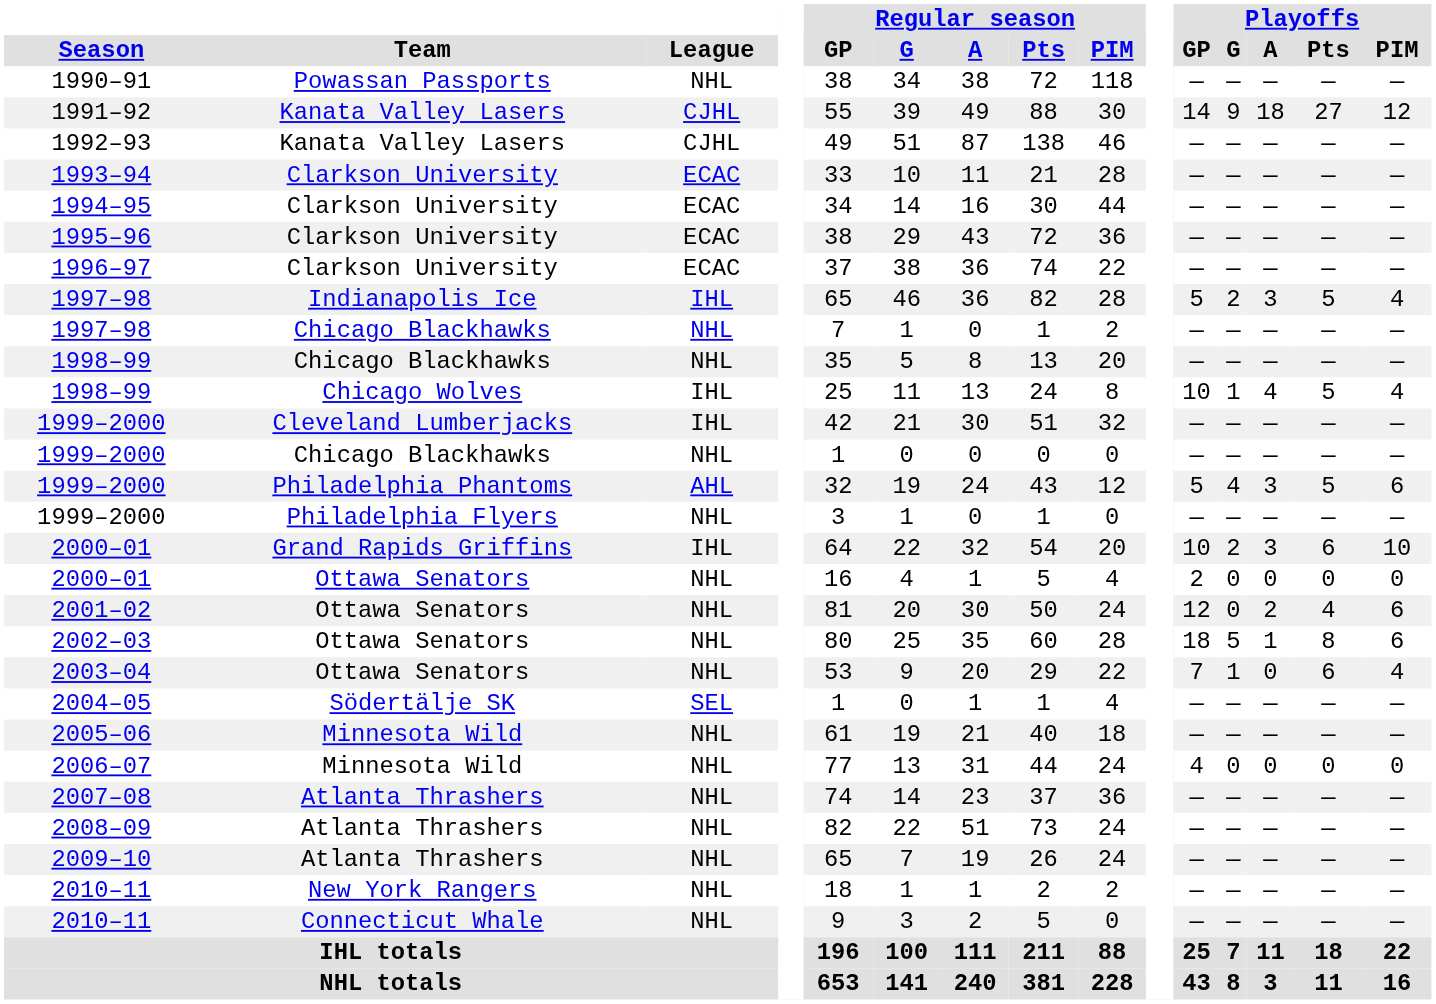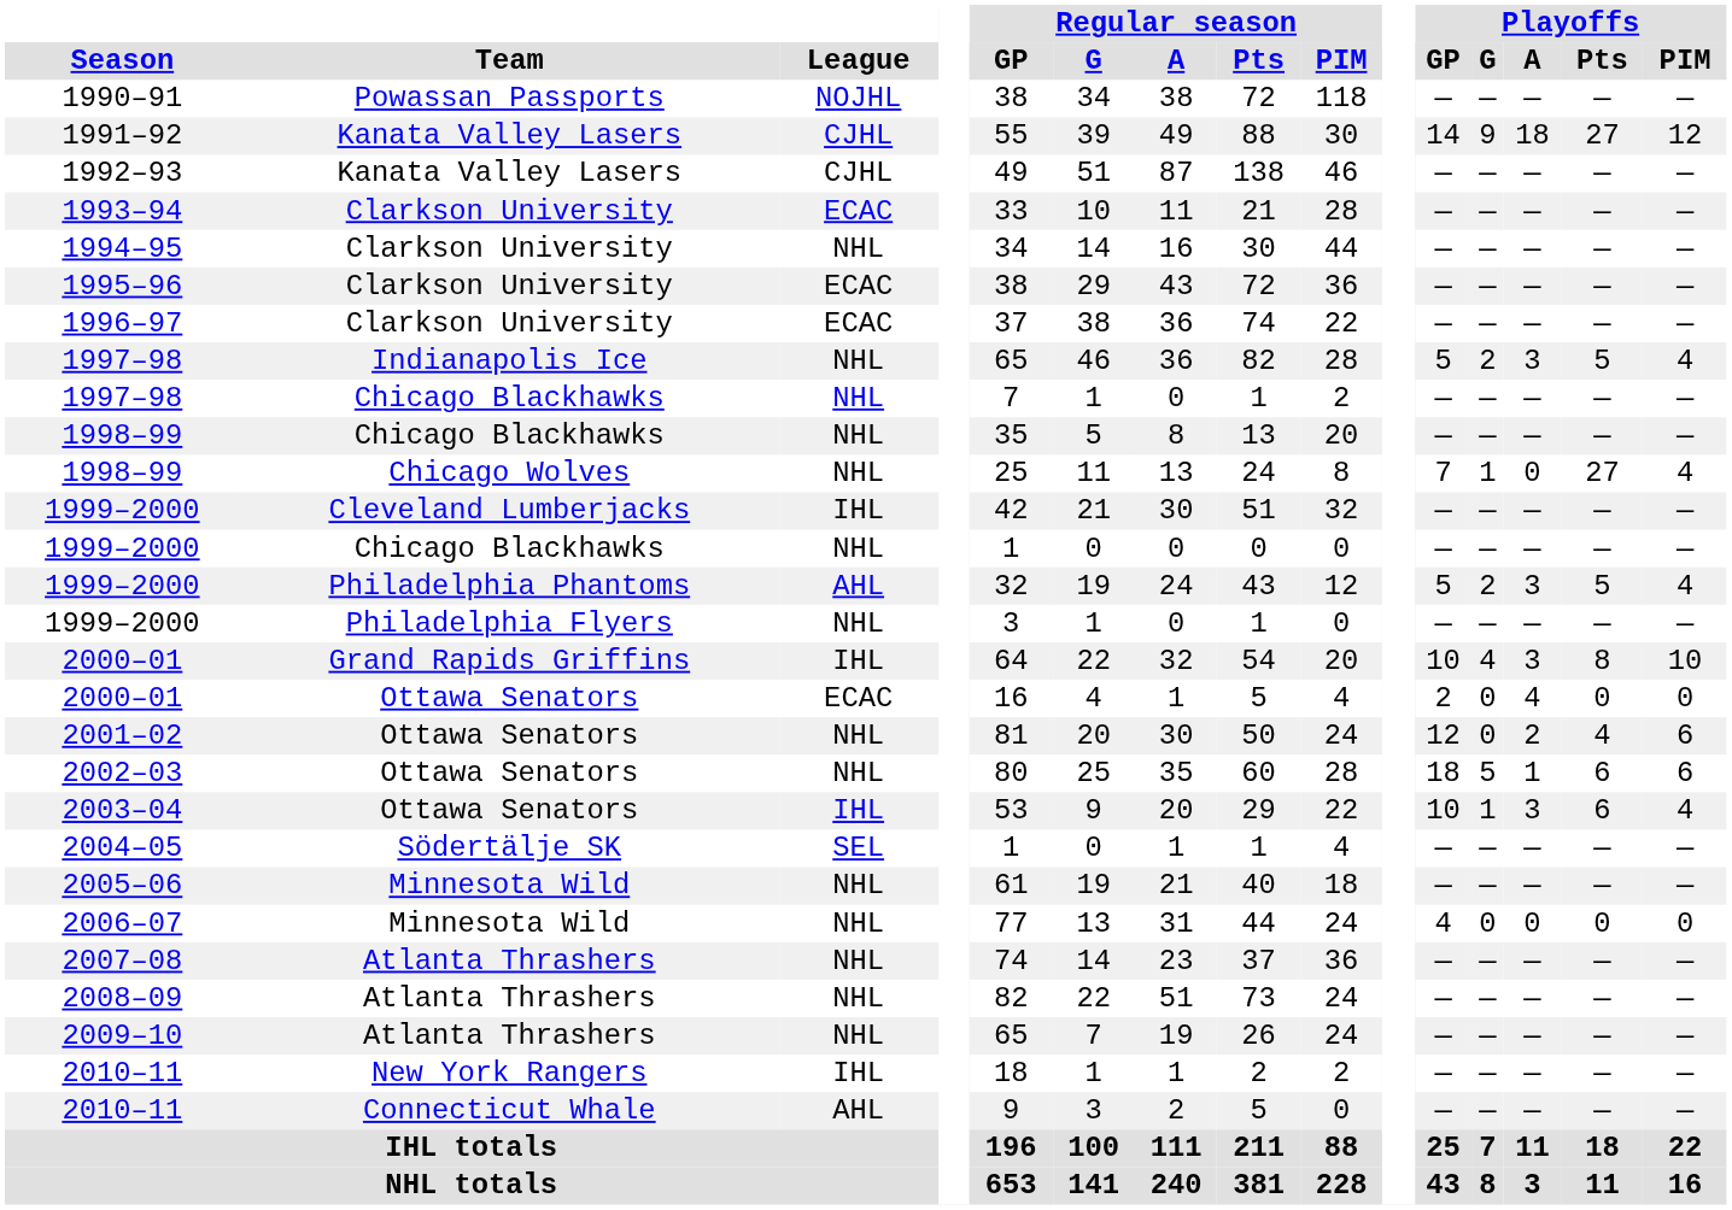 <table border="0" cellpadding="1" cellspacing="0" style="text-align:center; width:60em">
 <tr bgcolor="#e0e0e0">
 <th colspan="3" bgcolor="#ffffff"> </th>
 <th rowspan="99" bgcolor="#ffffff"> </th>
 <th colspan="5"><a href='#'>Regular season</a></th>
 <th rowspan="99" bgcolor="#ffffff"> </th>
 <th colspan="5"><a href='#'>Playoffs</a></th>
 </tr>
 <tr bgcolor="#e0e0e0">
 <th><a href='#'>Season</a></th>
 <th>Team</th>
 <th>League</th>
 <th>GP</th>
 <th><a href='#'>G</a></th>
 <th><a href='#'>A</a></th>
 <th><a href='#'>Pts</a></th>
 <th><a href='#'>PIM</a></th>
 <th>GP</th>
 <th>G</th>
 <th>A</th>
 <th>Pts</th>
 <th>PIM</th>
 </tr>
 <tr>
 <td>1990–91</td>
 <td><a href='#'>Powassan Passports</a></td>
-<td>NHL</td>
+<td><a href='#'>NOJHL</a></td>
 <td>38</td>
 <td>34</td>
 <td>38</td>
 <td>72</td>
 <td>118</td>
 <td>—</td>
 <td>—</td>
 <td>—</td>
 <td>—</td>
 <td>—</td>
 </tr>
 <tr bgcolor="#f0f0f0">
 <td>1991–92</td>
 <td><a href='#'>Kanata Valley Lasers</a></td>
 <td><a href='#'>CJHL</a></td>
 <td>55</td>
 <td>39</td>
 <td>49</td>
 <td>88</td>
 <td>30</td>
 <td>14</td>
 <td>9</td>
 <td>18</td>
 <td>27</td>
 <td>12</td>
 </tr>
 <tr>
 <td>1992–93</td>
 <td>Kanata Valley Lasers</td>
 <td>CJHL</td>
 <td>49</td>
 <td>51</td>
 <td>87</td>
 <td>138</td>
 <td>46</td>
 <td>—</td>
 <td>—</td>
 <td>—</td>
 <td>—</td>
 <td>—</td>
 </tr>
 <tr bgcolor="#f0f0f0">
 <td><a href='#'>1993–94</a></td>
 <td><a href='#'>Clarkson University</a></td>
 <td><a href='#'>ECAC</a></td>
 <td>33</td>
 <td>10</td>
 <td>11</td>
 <td>21</td>
 <td>28</td>
 <td>—</td>
 <td>—</td>
 <td>—</td>
 <td>—</td>
 <td>—</td>
 </tr>
 <tr>
 <td><a href='#'>1994–95</a></td>
 <td>Clarkson University</td>
-<td>ECAC</td>
+<td>NHL</td>
 <td>34</td>
 <td>14</td>
 <td>16</td>
 <td>30</td>
 <td>44</td>
 <td>—</td>
 <td>—</td>
 <td>—</td>
 <td>—</td>
 <td>—</td>
 </tr>
 <tr bgcolor="#f0f0f0">
 <td><a href='#'>1995–96</a></td>
 <td>Clarkson University</td>
 <td>ECAC</td>
 <td>38</td>
 <td>29</td>
 <td>43</td>
 <td>72</td>
 <td>36</td>
 <td>—</td>
 <td>—</td>
 <td>—</td>
 <td>—</td>
 <td>—</td>
 </tr>
 <tr>
 <td><a href='#'>1996–97</a></td>
 <td>Clarkson University</td>
 <td>ECAC</td>
 <td>37</td>
 <td>38</td>
 <td>36</td>
 <td>74</td>
 <td>22</td>
 <td>—</td>
 <td>—</td>
 <td>—</td>
 <td>—</td>
 <td>—</td>
 </tr>
 <tr bgcolor="#f0f0f0">
 <td><a href='#'>1997–98</a></td>
 <td><a href='#'>Indianapolis Ice</a></td>
-<td><a href='#'>IHL</a></td>
+<td>NHL</td>
 <td>65</td>
 <td>46</td>
 <td>36</td>
 <td>82</td>
 <td>28</td>
 <td>5</td>
 <td>2</td>
 <td>3</td>
 <td>5</td>
 <td>4</td>
 </tr>
 <tr>
 <td><a href='#'>1997–98</a></td>
 <td><a href='#'>Chicago Blackhawks</a></td>
 <td><a href='#'>NHL</a></td>
 <td>7</td>
 <td>1</td>
 <td>0</td>
 <td>1</td>
 <td>2</td>
 <td>—</td>
 <td>—</td>
 <td>—</td>
 <td>—</td>
 <td>—</td>
 </tr>
 <tr bgcolor="#f0f0f0">
 <td><a href='#'>1998–99</a></td>
 <td>Chicago Blackhawks</td>
 <td>NHL</td>
 <td>35</td>
 <td>5</td>
 <td>8</td>
 <td>13</td>
 <td>20</td>
 <td>—</td>
 <td>—</td>
 <td>—</td>
 <td>—</td>
 <td>—</td>
 </tr>
 <tr>
 <td><a href='#'>1998–99</a></td>
 <td><a href='#'>Chicago Wolves</a></td>
-<td>IHL</td>
+<td>NHL</td>
 <td>25</td>
 <td>11</td>
 <td>13</td>
 <td>24</td>
 <td>8</td>
-<td>10</td>
+<td>7</td>
 <td>1</td>
-<td>4</td>
-<td>5</td>
+<td>0</td>
+<td>27</td>
 <td>4</td>
 </tr>
 <tr bgcolor="#f0f0f0">
 <td><a href='#'>1999–2000</a></td>
 <td><a href='#'>Cleveland Lumberjacks</a></td>
 <td>IHL</td>
 <td>42</td>
 <td>21</td>
 <td>30</td>
 <td>51</td>
 <td>32</td>
 <td>—</td>
 <td>—</td>
 <td>—</td>
 <td>—</td>
 <td>—</td>
 </tr>
 <tr>
 <td><a href='#'>1999–2000</a></td>
 <td>Chicago Blackhawks</td>
 <td>NHL</td>
 <td>1</td>
 <td>0</td>
 <td>0</td>
 <td>0</td>
 <td>0</td>
 <td>—</td>
 <td>—</td>
 <td>—</td>
 <td>—</td>
 <td>—</td>
 </tr>
 <tr bgcolor="#f0f0f0">
 <td><a href='#'>1999–2000</a></td>
 <td><a href='#'>Philadelphia Phantoms</a></td>
 <td><a href='#'>AHL</a></td>
 <td>32</td>
 <td>19</td>
 <td>24</td>
 <td>43</td>
 <td>12</td>
 <td>5</td>
-<td>4</td>
+<td>2</td>
 <td>3</td>
 <td>5</td>
-<td>6</td>
+<td>4</td>
 </tr>
 <tr>
 <td>1999–2000</td>
 <td><a href='#'>Philadelphia Flyers</a></td>
 <td>NHL</td>
 <td>3</td>
 <td>1</td>
 <td>0</td>
 <td>1</td>
 <td>0</td>
 <td>—</td>
 <td>—</td>
 <td>—</td>
 <td>—</td>
 <td>—</td>
 </tr>
 <tr bgcolor="#f0f0f0">
 <td><a href='#'>2000–01</a></td>
 <td><a href='#'>Grand Rapids Griffins</a></td>
 <td>IHL</td>
 <td>64</td>
 <td>22</td>
 <td>32</td>
 <td>54</td>
 <td>20</td>
 <td>10</td>
-<td>2</td>
+<td>4</td>
 <td>3</td>
-<td>6</td>
+<td>8</td>
 <td>10</td>
 </tr>
 <tr>
 <td><a href='#'>2000–01</a></td>
 <td><a href='#'>Ottawa Senators</a></td>
-<td>NHL</td>
+<td>ECAC</td>
 <td>16</td>
 <td>4</td>
 <td>1</td>
 <td>5</td>
 <td>4</td>
 <td>2</td>
 <td>0</td>
-<td>0</td>
+<td>4</td>
 <td>0</td>
 <td>0</td>
 </tr>
 <tr bgcolor="#f0f0f0">
 <td><a href='#'>2001–02</a></td>
 <td>Ottawa Senators</td>
 <td>NHL</td>
 <td>81</td>
 <td>20</td>
 <td>30</td>
 <td>50</td>
 <td>24</td>
 <td>12</td>
 <td>0</td>
 <td>2</td>
 <td>4</td>
 <td>6</td>
 </tr>
 <tr>
 <td><a href='#'>2002–03</a></td>
 <td>Ottawa Senators</td>
 <td>NHL</td>
 <td>80</td>
 <td>25</td>
 <td>35</td>
 <td>60</td>
 <td>28</td>
 <td>18</td>
 <td>5</td>
 <td>1</td>
-<td>8</td>
+<td>6</td>
 <td>6</td>
 </tr>
 <tr bgcolor="#f0f0f0">
 <td><a href='#'>2003–04</a></td>
 <td>Ottawa Senators</td>
-<td>NHL</td>
+<td><a href='#'>IHL</a></td>
 <td>53</td>
 <td>9</td>
 <td>20</td>
 <td>29</td>
 <td>22</td>
-<td>7</td>
+<td>10</td>
 <td>1</td>
-<td>0</td>
+<td>3</td>
 <td>6</td>
 <td>4</td>
 </tr>
 <tr>
 <td><a href='#'>2004–05</a></td>
 <td><a href='#'>Södertälje SK</a></td>
 <td><a href='#'>SEL</a></td>
 <td>1</td>
 <td>0</td>
 <td>1</td>
 <td>1</td>
 <td>4</td>
 <td>—</td>
 <td>—</td>
 <td>—</td>
 <td>—</td>
 <td>—</td>
 </tr>
 <tr bgcolor="#f0f0f0">
 <td><a href='#'>2005–06</a></td>
 <td><a href='#'>Minnesota Wild</a></td>
 <td>NHL</td>
 <td>61</td>
 <td>19</td>
 <td>21</td>
 <td>40</td>
 <td>18</td>
 <td>—</td>
 <td>—</td>
 <td>—</td>
 <td>—</td>
 <td>—</td>
 </tr>
 <tr>
 <td><a href='#'>2006–07</a></td>
 <td>Minnesota Wild</td>
 <td>NHL</td>
 <td>77</td>
 <td>13</td>
 <td>31</td>
 <td>44</td>
 <td>24</td>
 <td>4</td>
 <td>0</td>
 <td>0</td>
 <td>0</td>
 <td>0</td>
 </tr>
 <tr bgcolor="#f0f0f0">
 <td><a href='#'>2007–08</a></td>
 <td><a href='#'>Atlanta Thrashers</a></td>
 <td>NHL</td>
 <td>74</td>
 <td>14</td>
 <td>23</td>
 <td>37</td>
 <td>36</td>
 <td>—</td>
 <td>—</td>
 <td>—</td>
 <td>—</td>
 <td>—</td>
 </tr>
 <tr>
 <td><a href='#'>2008–09</a></td>
 <td>Atlanta Thrashers</td>
 <td>NHL</td>
 <td>82</td>
 <td>22</td>
 <td>51</td>
 <td>73</td>
 <td>24</td>
 <td>—</td>
 <td>—</td>
 <td>—</td>
 <td>—</td>
 <td>—</td>
 </tr>
 <tr bgcolor="#f0f0f0">
 <td><a href='#'>2009–10</a></td>
 <td>Atlanta Thrashers</td>
 <td>NHL</td>
 <td>65</td>
 <td>7</td>
 <td>19</td>
 <td>26</td>
 <td>24</td>
 <td>—</td>
 <td>—</td>
 <td>—</td>
 <td>—</td>
 <td>—</td>
 </tr>
 <tr>
 <td><a href='#'>2010–11</a></td>
 <td><a href='#'>New York Rangers</a></td>
-<td>NHL</td>
+<td>IHL</td>
 <td>18</td>
 <td>1</td>
 <td>1</td>
 <td>2</td>
 <td>2</td>
 <td>—</td>
 <td>—</td>
 <td>—</td>
 <td>—</td>
 <td>—</td>
 </tr>
 <tr bgcolor="#f0f0f0">
 <td><a href='#'>2010–11</a></td>
 <td><a href='#'>Connecticut Whale</a></td>
-<td>NHL</td>
+<td>AHL</td>
 <td>9</td>
 <td>3</td>
 <td>2</td>
 <td>5</td>
 <td>0</td>
 <td>—</td>
 <td>—</td>
 <td>—</td>
 <td>—</td>
 <td>—</td>
 </tr>
 <tr bgcolor="#e0e0e0">
 <th colspan="3">IHL totals</th>
 <th>196</th>
 <th>100</th>
 <th>111</th>
 <th>211</th>
 <th>88</th>
 <th>25</th>
 <th>7</th>
 <th>11</th>
 <th>18</th>
 <th>22</th>
 </tr>
 <tr bgcolor="#e0e0e0">
 <th colspan="3">NHL totals</th>
 <th>653</th>
 <th>141</th>
 <th>240</th>
 <th>381</th>
 <th>228</th>
 <th>43</th>
 <th>8</th>
 <th>3</th>
 <th>11</th>
 <th>16</th>
 </tr>
 </table>
